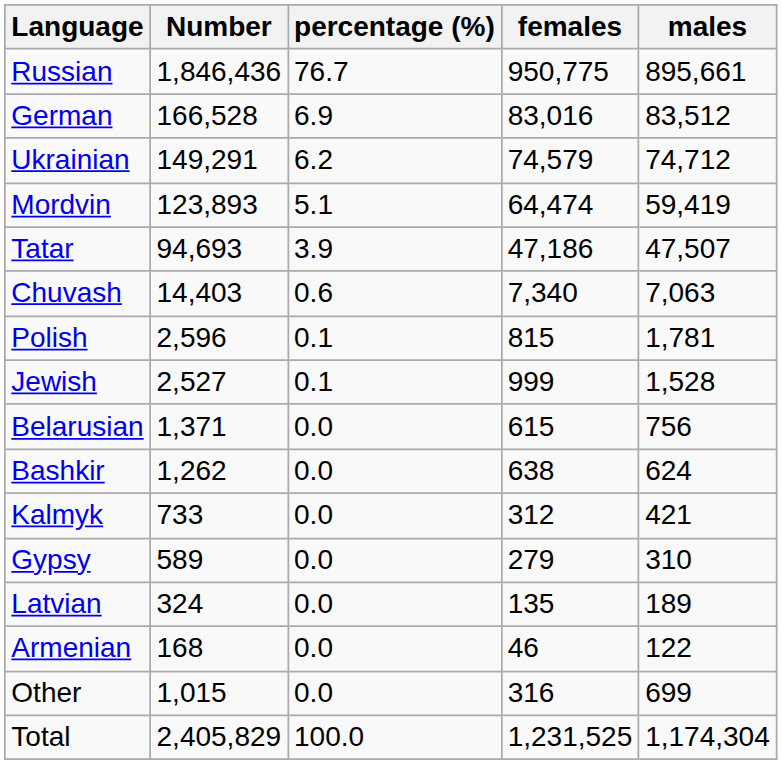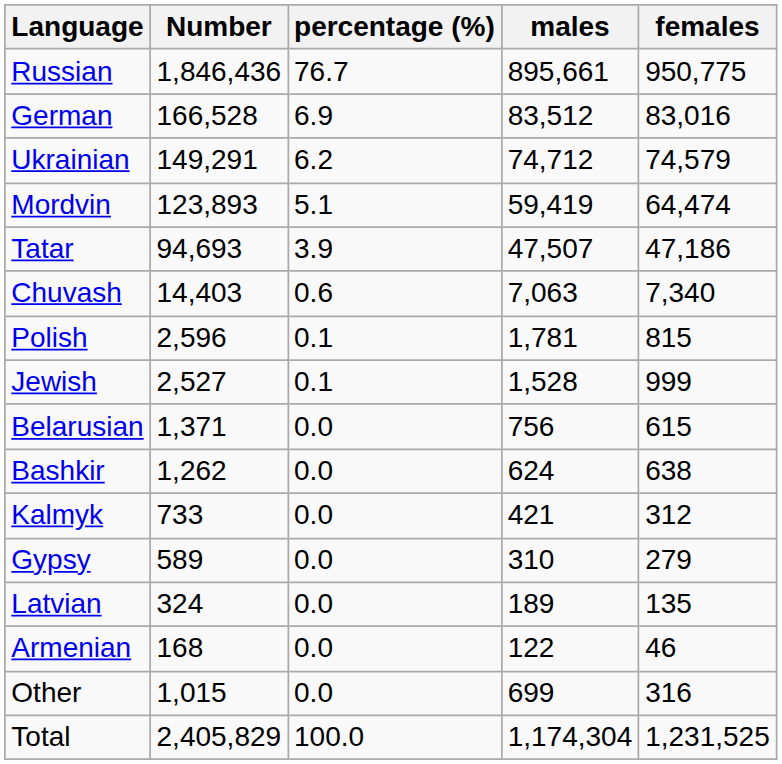 <table align="center" class="wikitable plainlinks TablePager">
 <tr>
 <th>Language</th>
 <th>Number</th>
 <th>percentage (%)</th>
+<th>males</th>
 <th>females</th>
-<th>males</th>
 </tr>
 <tr ---->
 <td><a href='#'>Russian</a></td>
 <td>1,846,436</td>
 <td>76.7</td>
+<td>895,661</td>
 <td>950,775</td>
-<td>895,661</td>
 </tr>
 <tr ---->
 <td><a href='#'>German</a></td>
 <td>166,528</td>
 <td>6.9</td>
+<td>83,512</td>
 <td>83,016</td>
-<td>83,512</td>
 </tr>
 <tr ---->
 <td><a href='#'>Ukrainian</a></td>
 <td>149,291</td>
 <td>6.2</td>
+<td>74,712</td>
 <td>74,579</td>
-<td>74,712</td>
 </tr>
 <tr ---->
 <td><a href='#'>Mordvin</a></td>
 <td>123,893</td>
 <td>5.1</td>
+<td>59,419</td>
 <td>64,474</td>
-<td>59,419</td>
 </tr>
 <tr ---->
 <td><a href='#'>Tatar</a></td>
 <td>94,693</td>
 <td>3.9</td>
+<td>47,507</td>
 <td>47,186</td>
-<td>47,507</td>
 </tr>
 <tr ---->
 <td><a href='#'>Chuvash</a></td>
 <td>14,403</td>
 <td>0.6</td>
+<td>7,063</td>
 <td>7,340</td>
-<td>7,063</td>
 </tr>
 <tr ---->
 <td><a href='#'>Polish</a></td>
 <td>2,596</td>
 <td>0.1</td>
+<td>1,781</td>
 <td>815</td>
-<td>1,781</td>
 </tr>
 <tr ---->
 <td><a href='#'>Jewish</a></td>
 <td>2,527</td>
 <td>0.1</td>
+<td>1,528</td>
 <td>999</td>
-<td>1,528</td>
 </tr>
 <tr ---->
 <td><a href='#'>Belarusian</a></td>
 <td>1,371</td>
 <td>0.0</td>
+<td>756</td>
 <td>615</td>
-<td>756</td>
 </tr>
 <tr ---->
 <td><a href='#'>Bashkir</a></td>
 <td>1,262</td>
 <td>0.0</td>
+<td>624</td>
 <td>638</td>
-<td>624</td>
 </tr>
 <tr ---->
 <td><a href='#'>Kalmyk</a></td>
 <td>733</td>
 <td>0.0</td>
+<td>421</td>
 <td>312</td>
-<td>421</td>
 </tr>
 <tr ---->
 <td><a href='#'>Gypsy</a></td>
 <td>589</td>
 <td>0.0</td>
+<td>310</td>
 <td>279</td>
-<td>310</td>
 </tr>
 <tr ---->
 <td><a href='#'>Latvian</a></td>
 <td>324</td>
 <td>0.0</td>
+<td>189</td>
 <td>135</td>
-<td>189</td>
 </tr>
 <tr ---->
 <td><a href='#'>Armenian</a></td>
 <td>168</td>
 <td>0.0</td>
+<td>122</td>
 <td>46</td>
-<td>122</td>
 </tr>
 <tr ---->
 <td>Other</td>
 <td>1,015</td>
 <td>0.0</td>
+<td>699</td>
 <td>316</td>
-<td>699</td>
 </tr>
 <tr ---->
 <td>Total</td>
 <td>2,405,829</td>
 <td>100.0</td>
+<td>1,174,304</td>
 <td>1,231,525</td>
-<td>1,174,304</td>
 </tr>
 </table>
